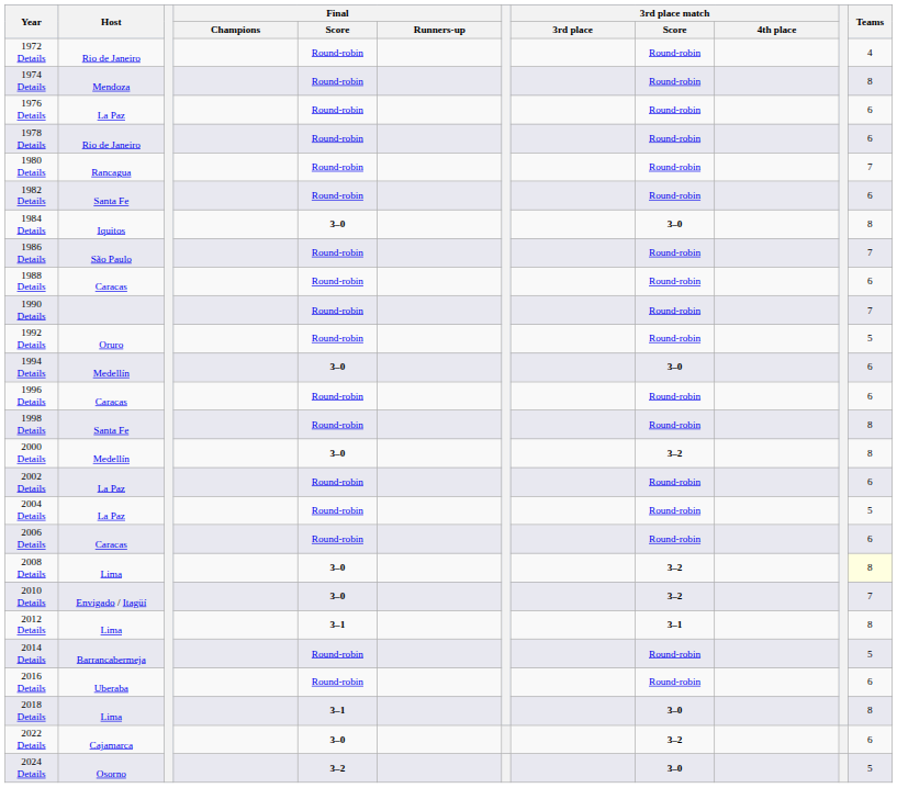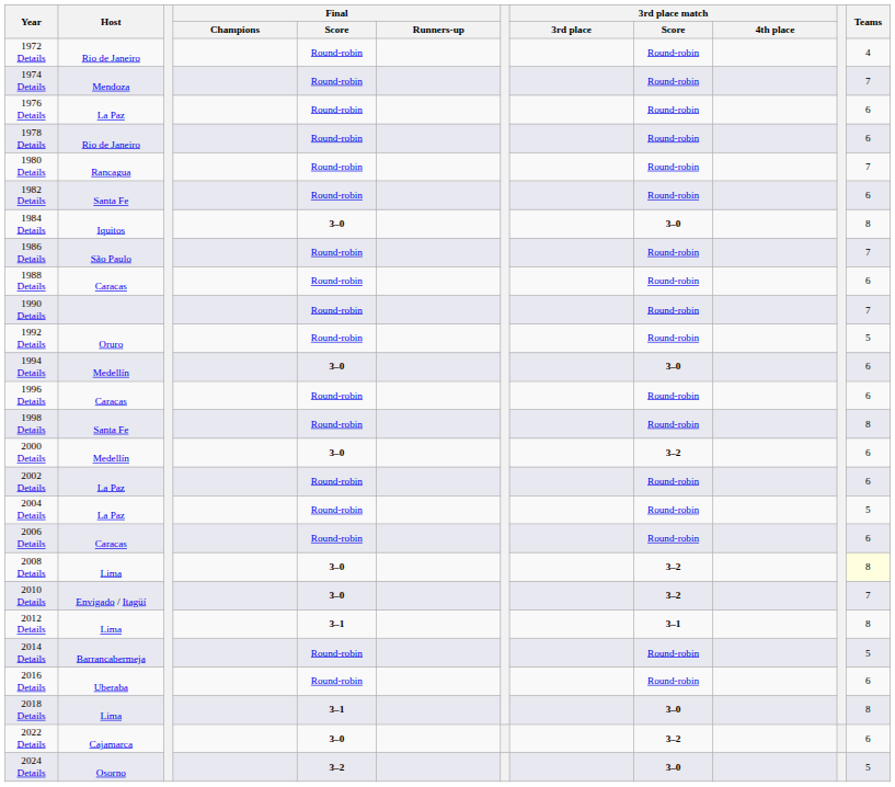 <table class="wikitable" style="font-size:90%; width: 100%; text-align: center;">
 <tr bgcolor=#c1d8ff>
 <th rowspan=2 width=6%>Year</th>
 <th rowspan=2 width=12%>Host</th>
 <th width=1% rowspan=28 bgcolor=ffffff></th>
 <th colspan=3>Final</th>
 <th width=1% rowspan=26 bgcolor=ffffff></th>
 <th colspan=3>3rd place match</th>
 <th width=1% rowspan=26 bgcolor=#ffffff></th>
 <th rowspan=2 width=5%>Teams</th>
 </tr>
 <tr bgcolor=#efefef>
 <th width=14%>Champions</th>
 <th width=9%>Score</th>
 <th width=14%>Runners-up</th>
 <th width=14%>3rd place</th>
 <th width=9%>Score</th>
 <th width=14%>4th place</th>
 </tr>
 <tr>
 <td>1972<br><a href='#'>Details</a></td>
 <td><br><a href='#'>Rio de Janeiro</a></td>
 <td><strong></strong></td>
 <td><a href='#'>Round-robin</a></td>
 <td></td>
 <td></td>
 <td><a href='#'>Round-robin</a></td>
 <td></td>
 <td>4</td>
 </tr>
 <tr bgcolor=#E8E8F0>
 <td>1974<br><a href='#'>Details</a></td>
 <td><br><a href='#'>Mendoza</a></td>
 <td><strong></strong></td>
 <td><a href='#'>Round-robin</a></td>
 <td></td>
 <td></td>
 <td><a href='#'>Round-robin</a></td>
 <td></td>
-<td>8</td>
+<td>7</td>
 </tr>
 <tr>
 <td>1976<br><a href='#'>Details</a></td>
 <td><br><a href='#'>La Paz</a></td>
 <td><strong></strong></td>
 <td><a href='#'>Round-robin</a></td>
 <td></td>
 <td></td>
 <td><a href='#'>Round-robin</a></td>
 <td></td>
 <td>6</td>
 </tr>
 <tr bgcolor=#E8E8F0>
 <td>1978<br><a href='#'>Details</a></td>
 <td><br><a href='#'>Rio de Janeiro</a></td>
 <td><strong></strong></td>
 <td><a href='#'>Round-robin</a></td>
 <td></td>
 <td></td>
 <td><a href='#'>Round-robin</a></td>
 <td></td>
 <td>6</td>
 </tr>
 <tr>
 <td>1980<br><a href='#'>Details</a></td>
 <td><br><a href='#'>Rancagua</a></td>
 <td><strong></strong></td>
 <td><a href='#'>Round-robin</a></td>
 <td></td>
 <td></td>
 <td><a href='#'>Round-robin</a></td>
 <td></td>
 <td>7</td>
 </tr>
 <tr bgcolor=#E8E8F0>
 <td>1982<br><a href='#'>Details</a></td>
 <td><br><a href='#'>Santa Fe</a></td>
 <td><strong></strong></td>
 <td><a href='#'>Round-robin</a></td>
 <td></td>
 <td></td>
 <td><a href='#'>Round-robin</a></td>
 <td></td>
 <td>6</td>
 </tr>
 <tr>
 <td>1984<br><a href='#'>Details</a></td>
 <td><br><a href='#'>Iquitos</a></td>
 <td><strong></strong></td>
 <td><strong>3–0</strong></td>
 <td></td>
 <td></td>
 <td><strong>3–0</strong></td>
 <td></td>
 <td>8</td>
 </tr>
 <tr bgcolor=#E8E8F0>
 <td>1986<br><a href='#'>Details</a></td>
 <td><br><a href='#'>São Paulo</a></td>
 <td><strong></strong></td>
 <td><a href='#'>Round-robin</a></td>
 <td></td>
 <td></td>
 <td><a href='#'>Round-robin</a></td>
 <td></td>
 <td>7</td>
 </tr>
 <tr>
 <td>1988<br><a href='#'>Details</a></td>
 <td><br><a href='#'>Caracas</a></td>
 <td><strong></strong></td>
 <td><a href='#'>Round-robin</a></td>
 <td></td>
 <td></td>
 <td><a href='#'>Round-robin</a></td>
 <td></td>
 <td>6</td>
 </tr>
 <tr bgcolor=#E8E8F0>
 <td>1990<br><a href='#'>Details</a></td>
 <td><br></td>
 <td><strong></strong></td>
 <td><a href='#'>Round-robin</a></td>
 <td></td>
 <td></td>
 <td><a href='#'>Round-robin</a></td>
 <td></td>
 <td>7</td>
 </tr>
 <tr>
 <td>1992<br><a href='#'>Details</a></td>
 <td><br><a href='#'>Oruro</a></td>
 <td><strong></strong></td>
 <td><a href='#'>Round-robin</a></td>
 <td></td>
 <td></td>
 <td><a href='#'>Round-robin</a></td>
 <td></td>
 <td>5</td>
 </tr>
 <tr bgcolor=#E8E8F0>
 <td>1994<br><a href='#'>Details</a></td>
 <td><br><a href='#'>Medellín</a></td>
 <td><strong></strong></td>
 <td><strong>3–0</strong></td>
 <td></td>
 <td></td>
 <td><strong>3–0</strong></td>
 <td></td>
 <td>6</td>
 </tr>
 <tr>
 <td>1996<br><a href='#'>Details</a></td>
 <td><br><a href='#'>Caracas</a></td>
 <td><strong></strong></td>
 <td><a href='#'>Round-robin</a></td>
 <td></td>
 <td></td>
 <td><a href='#'>Round-robin</a></td>
 <td></td>
 <td>6</td>
 </tr>
 <tr bgcolor=#E8E8F0>
 <td>1998<br><a href='#'>Details</a></td>
 <td><br><a href='#'>Santa Fe</a></td>
 <td><strong></strong></td>
 <td><a href='#'>Round-robin</a></td>
 <td></td>
 <td></td>
 <td><a href='#'>Round-robin</a></td>
 <td></td>
 <td>8</td>
 </tr>
 <tr>
 <td>2000<br><a href='#'>Details</a></td>
 <td><br><a href='#'>Medellín</a></td>
 <td><strong></strong></td>
 <td><strong>3–0</strong></td>
 <td></td>
 <td></td>
 <td><strong>3–2</strong></td>
 <td></td>
-<td>8</td>
+<td>6</td>
 </tr>
 <tr bgcolor=#E8E8F0>
 <td>2002<br><a href='#'>Details</a></td>
 <td><br><a href='#'>La Paz</a></td>
 <td><strong></strong></td>
 <td><a href='#'>Round-robin</a></td>
 <td></td>
 <td></td>
 <td><a href='#'>Round-robin</a></td>
 <td></td>
 <td>6</td>
 </tr>
 <tr>
 <td>2004<br><a href='#'>Details</a></td>
 <td><br><a href='#'>La Paz</a></td>
 <td><strong></strong></td>
 <td><a href='#'>Round-robin</a></td>
 <td></td>
 <td></td>
 <td><a href='#'>Round-robin</a></td>
 <td></td>
 <td>5</td>
 </tr>
 <tr bgcolor=#E8E8F0>
 <td>2006<br><a href='#'>Details</a></td>
 <td><br><a href='#'>Caracas</a></td>
 <td><strong></strong></td>
 <td><a href='#'>Round-robin</a></td>
 <td></td>
 <td></td>
 <td><a href='#'>Round-robin</a></td>
 <td></td>
 <td>6</td>
 </tr>
 <tr>
 <td>2008<br><a href='#'>Details</a></td>
 <td><br><a href='#'>Lima</a></td>
 <td><strong></strong></td>
 <td><strong>3–0</strong></td>
 <td></td>
 <td></td>
 <td><strong>3–2</strong></td>
 <td></td>
 <td style="background: lightyellow;">8</td>
 </tr>
 <tr bgcolor=#E8E8F0>
 <td>2010<br><a href='#'>Details</a></td>
 <td><br><a href='#'>Envigado</a> / <a href='#'>Itagüí</a></td>
 <td><strong></strong></td>
 <td><strong>3–0</strong></td>
 <td></td>
 <td></td>
 <td><strong>3–2</strong></td>
 <td></td>
 <td>7</td>
 </tr>
 <tr>
 <td>2012<br><a href='#'>Details</a></td>
 <td><br><a href='#'>Lima</a></td>
 <td><strong></strong></td>
 <td><strong>3–1</strong></td>
 <td></td>
 <td></td>
 <td><strong>3–1</strong></td>
 <td></td>
 <td>8</td>
 </tr>
 <tr bgcolor=#E8E8F0>
 <td>2014<br><a href='#'>Details</a></td>
 <td><br><a href='#'>Barrancabermeja</a></td>
 <td><strong></strong></td>
 <td><a href='#'>Round-robin</a></td>
 <td></td>
 <td></td>
 <td><a href='#'>Round-robin</a></td>
 <td></td>
 <td>5</td>
 </tr>
 <tr>
 <td>2016<br><a href='#'>Details</a></td>
 <td><br><a href='#'>Uberaba</a></td>
 <td><strong></strong></td>
 <td><a href='#'>Round-robin</a></td>
 <td></td>
 <td></td>
 <td><a href='#'>Round-robin</a></td>
 <td></td>
 <td>6</td>
 </tr>
 <tr bgcolor=#E8E8F0>
 <td>2018<br><a href='#'>Details</a></td>
 <td><br><a href='#'>Lima</a></td>
 <td><strong></strong></td>
 <td><strong>3–1</strong></td>
 <td></td>
 <td></td>
 <td><strong>3–0</strong></td>
 <td></td>
 <td>8</td>
 </tr>
 <tr>
 <td>2022<br><a href='#'>Details</a></td>
 <td><br><a href='#'>Cajamarca</a></td>
 <td><strong></strong></td>
 <td><strong>3–0</strong></td>
 <td></td>
 <th width=1% rowspan=1 bgcolor=#ffffff></th>
 <td></td>
 <td><strong>3–2</strong></td>
 <td></td>
 <th width=1% rowspan=1 bgcolor=#ffffff></th>
 <td>6</td>
 </tr>
 <tr bgcolor=#E8E8F0>
 <td>2024<br><a href='#'>Details</a></td>
 <td><br><a href='#'>Osorno</a></td>
 <td><strong></strong></td>
 <td><strong>3–2</strong></td>
 <td></td>
 <th width=1% rowspan=1 bgcolor=#ffffff></th>
 <td></td>
 <td><strong>3–0</strong></td>
 <td></td>
 <th width=1% rowspan=1 bgcolor=#ffffff></th>
 <td>5</td>
 </tr>
 </table>
